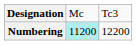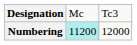 <table class="wikitable">
 <tr>
 <th>Designation</th>
 <td>Mc</td>
 <td>Tc3</td>
 </tr>
 <tr>
 <th>Numbering</th>
 <td style="background: paleturquoise;">11200</td>
-<td>12200</td>
+<td>12000</td>
 </tr>
 </table>
